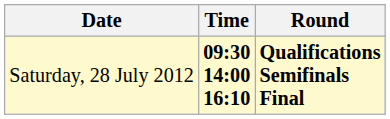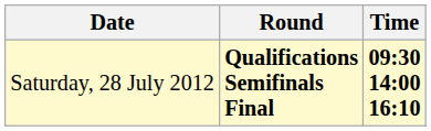 <table class="wikitable">
 <tr>
 <th>Date</th>
+<th>Round</th>
 <th>Time</th>
-<th>Round</th>
 </tr>
 <tr>
 <td style=background:lemonchiffon>Saturday, 28 July 2012</td>
+<td style=background:lemonchiffon><strong>Qualifications<br>Semifinals<br>Final</strong></td>
 <td style=background:lemonchiffon><strong>09:30<br>14:00<br>16:10</strong></td>
-<td style=background:lemonchiffon><strong>Qualifications<br>Semifinals<br>Final</strong></td>
 </tr>
 </table>
